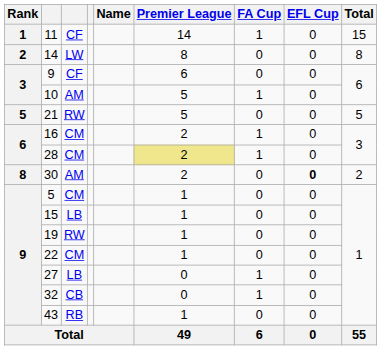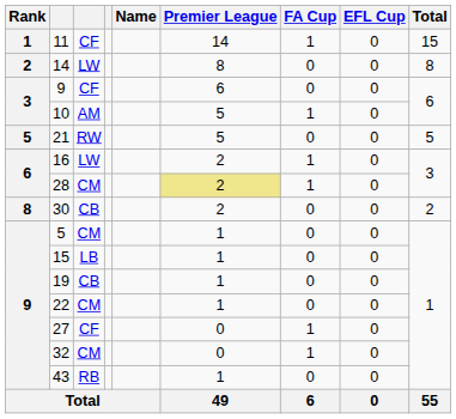 <table class="wikitable sortable" style="text-align:center;">
 <tr>
 <th>Rank</th>
 <th></th>
 <th></th>
 <th></th>
 <th>Name</th>
 <th><a href='#'>Premier League</a></th>
 <th><a href='#'>FA Cup</a></th>
 <th><a href='#'>EFL Cup</a></th>
 <th>Total</th>
 </tr>
 <tr>
 <th rowspan="1">1</th>
 <td>11</td>
 <td><a href='#'>CF</a></td>
 <td></td>
 <td style="text-align:left;"></td>
 <td>14</td>
 <td>1</td>
 <td>0</td>
 <td>15</td>
 </tr>
 <tr>
 <th rowspan="1">2</th>
 <td>14</td>
 <td><a href='#'>LW</a></td>
 <td></td>
 <td style="text-align:left;"></td>
 <td>8</td>
 <td>0</td>
 <td>0</td>
 <td>8</td>
 </tr>
 <tr>
 <th rowspan="2">3</th>
 <td>9</td>
 <td><a href='#'>CF</a></td>
 <td></td>
 <td style="text-align:left;"></td>
 <td>6</td>
 <td>0</td>
 <td>0</td>
 <td rowspan="2">6</td>
 </tr>
 <tr>
 <td>10</td>
 <td><a href='#'>AM</a></td>
 <td></td>
 <td style="text-align:left;"></td>
 <td>5</td>
 <td>1</td>
 <td>0</td>
 </tr>
 <tr>
 <th rowspan="1">5</th>
 <td>21</td>
 <td><a href='#'>RW</a></td>
 <td></td>
 <td style="text-align:left;"></td>
 <td>5</td>
 <td>0</td>
 <td>0</td>
 <td>5</td>
 </tr>
 <tr>
 <th rowspan="2">6</th>
 <td>16</td>
-<td><a href='#'>CM</a></td>
+<td><a href='#'>LW</a></td>
 <td></td>
 <td style="text-align:left;"></td>
 <td>2</td>
 <td>1</td>
 <td>0</td>
 <td rowspan="2">3</td>
 </tr>
 <tr>
 <td>28</td>
 <td><a href='#'>CM</a></td>
 <td></td>
 <td style="text-align:left;"></td>
 <td style="background: khaki;">2</td>
 <td>1</td>
 <td>0</td>
 </tr>
 <tr>
 <th rowspan="1">8</th>
 <td>30</td>
-<td><a href='#'>AM</a></td>
+<td><a href='#'>CB</a></td>
 <td></td>
 <td style="text-align:left;"></td>
 <td>2</td>
 <td>0</td>
-<td><strong>0</strong></td>
+<td>0</td>
 <td>2</td>
 </tr>
 <tr>
 <th rowspan="7">9</th>
 <td>5</td>
 <td><a href='#'>CM</a></td>
 <td></td>
 <td style="text-align:left;"></td>
 <td>1</td>
 <td>0</td>
 <td>0</td>
 <td rowspan="7">1</td>
 </tr>
 <tr>
 <td>15</td>
 <td><a href='#'>LB</a></td>
 <td></td>
 <td style="text-align:left;"></td>
 <td>1</td>
 <td>0</td>
 <td>0</td>
 </tr>
 <tr>
 <td>19</td>
-<td><a href='#'>RW</a></td>
+<td><a href='#'>CB</a></td>
 <td></td>
 <td style="text-align:left;"></td>
 <td>1</td>
 <td>0</td>
 <td>0</td>
 </tr>
 <tr>
 <td>22</td>
 <td><a href='#'>CM</a></td>
 <td></td>
 <td style="text-align:left;"></td>
 <td>1</td>
 <td>0</td>
 <td>0</td>
 </tr>
 <tr>
 <td>27</td>
-<td><a href='#'>LB</a></td>
+<td><a href='#'>CF</a></td>
 <td></td>
 <td style="text-align:left;"></td>
 <td>0</td>
 <td>1</td>
 <td>0</td>
 </tr>
 <tr>
 <td>32</td>
-<td><a href='#'>CB</a></td>
+<td><a href='#'>CM</a></td>
 <td></td>
 <td style="text-align:left;"></td>
 <td>0</td>
 <td>1</td>
 <td>0</td>
 </tr>
 <tr>
 <td>43</td>
 <td><a href='#'>RB</a></td>
 <td></td>
 <td style="text-align:left;"></td>
 <td>1</td>
 <td>0</td>
 <td>0</td>
 </tr>
 <tr>
 <th colspan="5">Total</th>
 <th>49</th>
 <th>6</th>
 <th>0</th>
 <th>55</th>
 </tr>
 </table>
